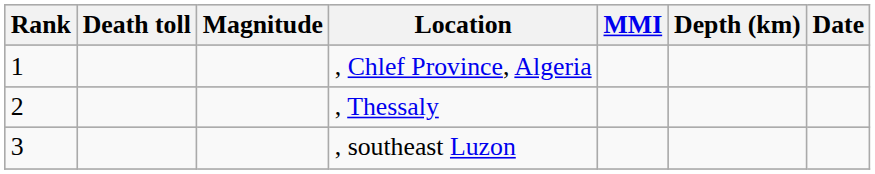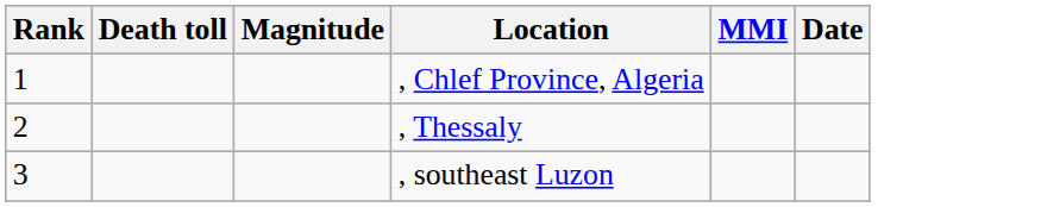 <table class="sortable wikitable" style="font-size:100%;">
 <tr>
 <th>Rank</th>
 <th>Death toll</th>
 <th>Magnitude</th>
 <th>Location</th>
 <th><a href='#'>MMI</a></th>
-<th>Depth (km)</th>
 <th>Date</th>
 </tr>
 <tr>
 <td>1</td>
 <td></td>
 <td></td>
 <td>, <a href='#'>Chlef Province</a>, <a href='#'>Algeria</a></td>
-<td></td>
 <td></td>
 <td></td>
 </tr>
 <tr>
 <td>2</td>
 <td></td>
 <td></td>
 <td>, <a href='#'>Thessaly</a></td>
 <td></td>
 <td></td>
-<td></td>
 </tr>
 <tr>
 <td>3</td>
 <td></td>
 <td></td>
 <td>, southeast <a href='#'>Luzon</a></td>
 <td></td>
 <td></td>
-<td></td>
 </tr>
 </table>
